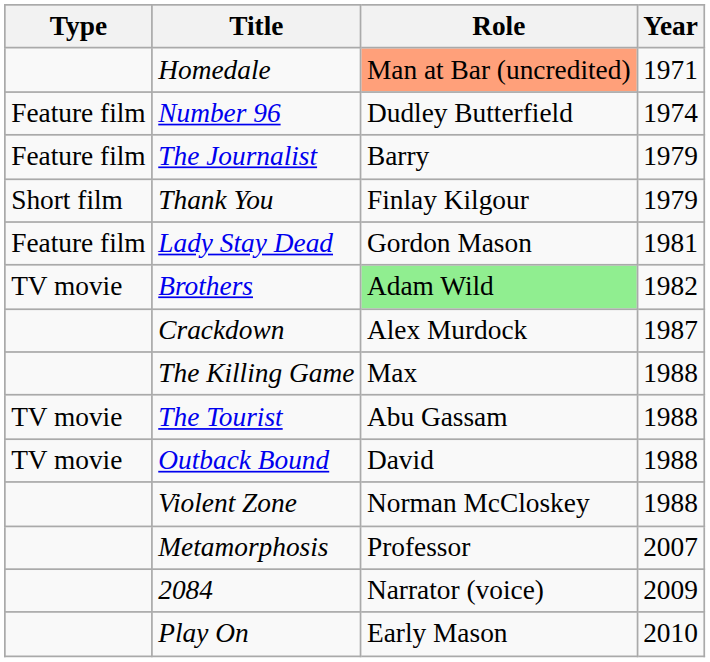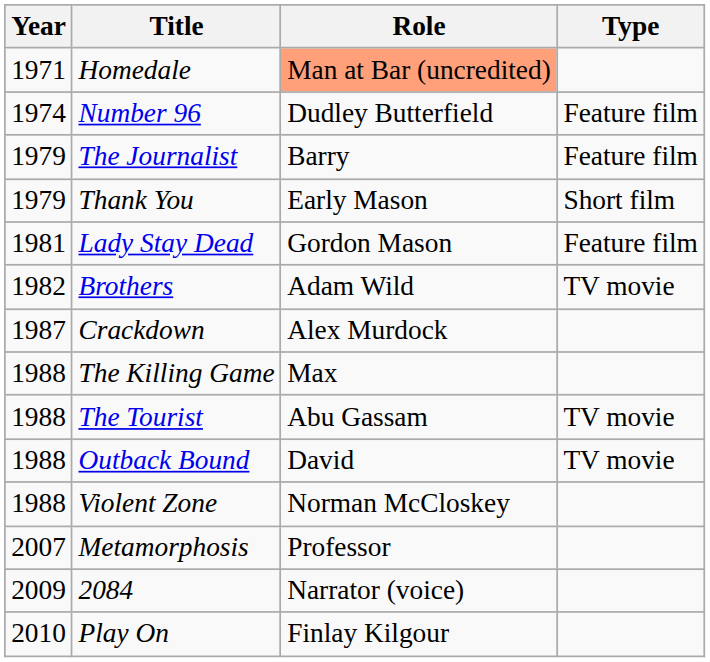 <table class="wikitable">
 <tr>
-<th>Type</th>
+<th>Year</th>
 <th>Title</th>
 <th>Role</th>
-<th>Year</th>
+<th>Type</th>
 </tr>
 <tr>
-<td></td>
+<td>1971</td>
 <td><em>Homedale</em></td>
 <td style="background: lightsalmon;">Man at Bar (uncredited)</td>
-<td>1971</td>
+<td></td>
 </tr>
 <tr>
-<td>Feature film</td>
+<td>1974</td>
 <td><em><a href='#'>Number 96</a></em></td>
 <td>Dudley Butterfield</td>
-<td>1974</td>
+<td>Feature film</td>
 </tr>
 <tr>
-<td>Feature film</td>
+<td>1979</td>
 <td><em><a href='#'>The Journalist</a></em></td>
 <td>Barry</td>
-<td>1979</td>
+<td>Feature film</td>
 </tr>
 <tr>
+<td>1979</td>
+<td><em>Thank You</em></td>
+<td>Early Mason</td>
 <td>Short film</td>
-<td><em>Thank You</em></td>
-<td>Finlay Kilgour</td>
-<td>1979</td>
 </tr>
 <tr>
-<td>Feature film</td>
+<td>1981</td>
 <td><em><a href='#'>Lady Stay Dead</a></em></td>
 <td>Gordon Mason</td>
-<td>1981</td>
+<td>Feature film</td>
 </tr>
 <tr>
+<td>1982</td>
+<td><em><a href='#'>Brothers</a></em></td>
+<td>Adam Wild</td>
 <td>TV movie</td>
-<td><em><a href='#'>Brothers</a></em></td>
-<td style="background: lightgreen;">Adam Wild</td>
-<td>1982</td>
 </tr>
 <tr>
-<td></td>
+<td>1987</td>
 <td><em>Crackdown</em></td>
 <td>Alex Murdock</td>
-<td>1987</td>
+<td></td>
 </tr>
 <tr>
-<td></td>
+<td>1988</td>
 <td><em>The Killing Game</em></td>
 <td>Max</td>
-<td>1988</td>
+<td></td>
 </tr>
 <tr>
-<td>TV movie</td>
+<td>1988</td>
 <td><em><a href='#'>The Tourist</a></em></td>
 <td>Abu Gassam</td>
-<td>1988</td>
+<td>TV movie</td>
 </tr>
 <tr>
-<td>TV movie</td>
+<td>1988</td>
 <td><em><a href='#'>Outback Bound</a></em></td>
 <td>David</td>
-<td>1988</td>
+<td>TV movie</td>
 </tr>
 <tr>
-<td></td>
+<td>1988</td>
 <td><em>Violent Zone</em></td>
 <td>Norman McCloskey</td>
-<td>1988</td>
+<td></td>
 </tr>
 <tr>
-<td></td>
+<td>2007</td>
 <td><em>Metamorphosis</em></td>
 <td>Professor</td>
-<td>2007</td>
+<td></td>
 </tr>
 <tr>
-<td></td>
+<td>2009</td>
 <td><em>2084</em></td>
 <td>Narrator (voice)</td>
-<td>2009</td>
+<td></td>
 </tr>
 <tr>
+<td>2010</td>
+<td><em>Play On</em></td>
+<td>Finlay Kilgour</td>
 <td></td>
-<td><em>Play On</em></td>
-<td>Early Mason</td>
-<td>2010</td>
 </tr>
 </table>
